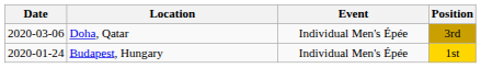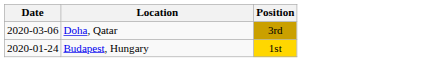 <table class="wikitable" style="text-align:center;">
 <tr>
 <th>Date</th>
 <th style="width:17em">Location</th>
-<th style="width:12em">Event</th>
 <th>Position</th>
 </tr>
 <tr>
 <td rowspan="1">2020-03-06</td>
 <td rowspan="1" align="left"> <a href='#'>Doha</a>, Qatar</td>
-<td>Individual Men's Épée</td>
 <td bgcolor="caramel">3rd</td>
 </tr>
 <tr>
 <td>2020-01-24</td>
 <td rowspan="1" align="left"> <a href='#'>Budapest</a>, Hungary</td>
-<td>Individual Men's Épée</td>
 <td bgcolor="gold">1st</td>
 </tr>
 </table>
